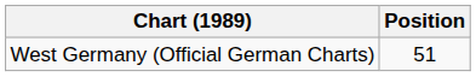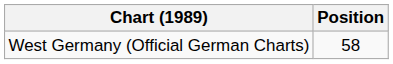 <table class="wikitable">
 <tr>
 <th>Chart (1989)</th>
 <th>Position</th>
 </tr>
 <tr>
 <td>West Germany (Official German Charts)</td>
-<td align="center">51</td>
+<td align="center">58</td>
 </tr>
 </table>
